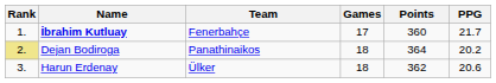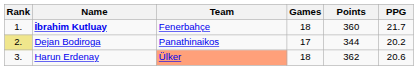 <table | class="wikitable" style="text-align: center;">
 <tr>
 <th>Rank</th>
 <th width=200>Name</th>
 <th width=210>Team</th>
 <th>Games</th>
 <th width=85>Points</th>
 <th width=50>PPG</th>
 </tr>
 <tr>
 <td>1.</td>
 <td align="left"> <strong><a href='#'>İbrahim Kutluay</a></strong></td>
 <td align="left"> <a href='#'>Fenerbahçe</a></td>
-<td>17</td>
+<td>18</td>
 <td>360</td>
 <td>21.7</td>
 </tr>
 <tr>
 <td style="background: khaki;">2.</td>
 <td align="left"> <a href='#'>Dejan Bodiroga</a></td>
 <td align="left"> <a href='#'>Panathinaikos</a></td>
-<td>18</td>
-<td>364</td>
+<td>17</td>
+<td>344</td>
 <td>20.2</td>
 </tr>
 <tr>
 <td>3.</td>
 <td align="left"> <a href='#'>Harun Erdenay</a></td>
-<td align="left"> <a href='#'>Ülker</a></td>
+<td align="left" style="background: lightsalmon;"> <a href='#'>Ülker</a></td>
 <td>18</td>
 <td>362</td>
 <td>20.6</td>
 </tr>
 </table>
